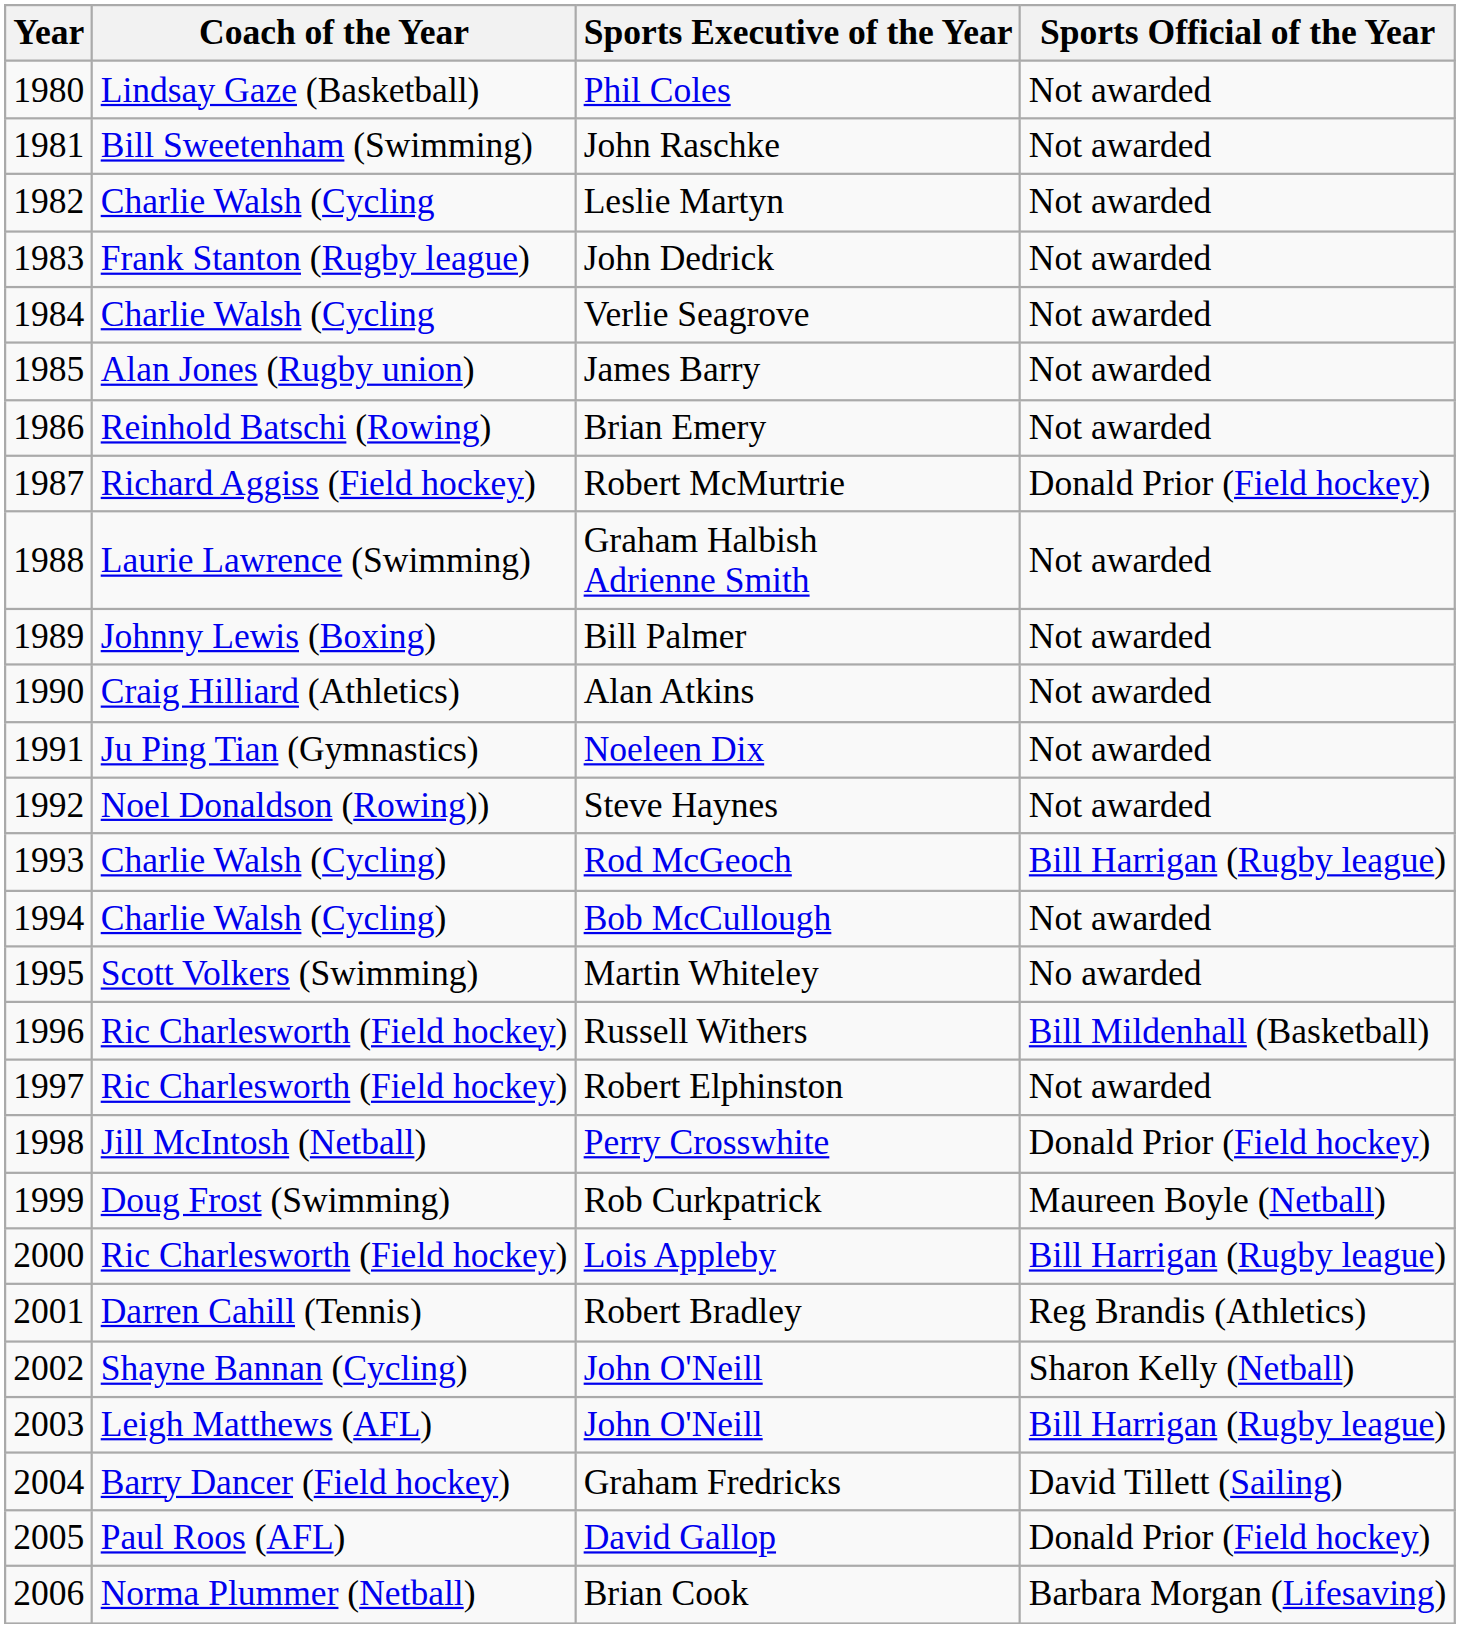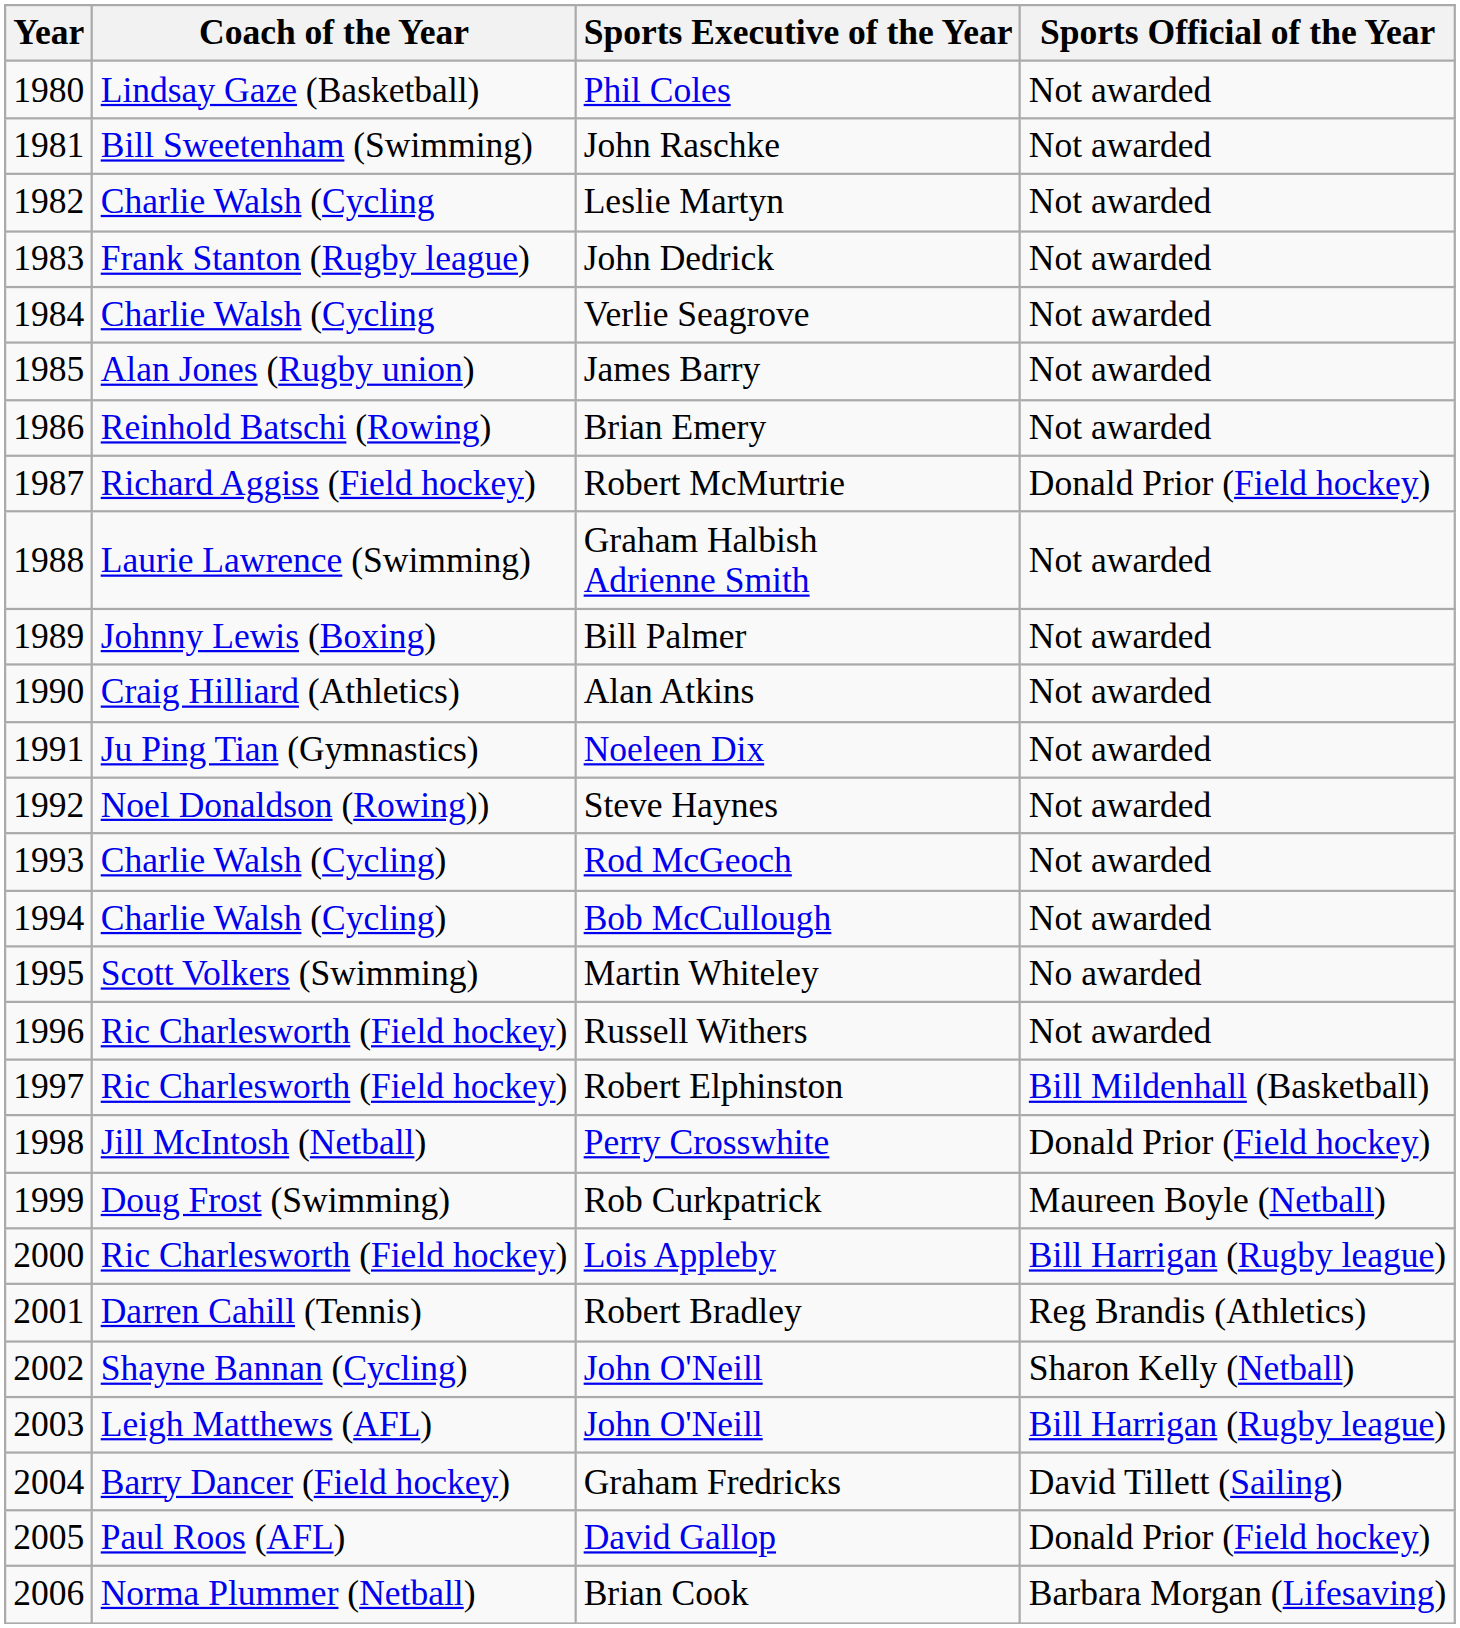 <table class="wikitable sortable">
 <tr>
 <th>Year</th>
 <th>Coach of the Year</th>
 <th>Sports Executive of the Year</th>
 <th>Sports Official of the Year</th>
 </tr>
 <tr>
 <td>1980</td>
 <td><a href='#'>Lindsay Gaze</a> (Basketball)</td>
 <td><a href='#'>Phil Coles</a></td>
 <td>Not awarded</td>
 </tr>
 <tr>
 <td>1981</td>
 <td><a href='#'>Bill Sweetenham</a> (Swimming)</td>
 <td>John Raschke</td>
 <td>Not awarded</td>
 </tr>
 <tr>
 <td>1982</td>
 <td><a href='#'>Charlie Walsh</a> (<a href='#'>Cycling</a></td>
 <td>Leslie Martyn</td>
 <td>Not awarded</td>
 </tr>
 <tr>
 <td>1983</td>
 <td><a href='#'>Frank Stanton</a> (<a href='#'>Rugby league</a>)</td>
 <td>John Dedrick</td>
 <td>Not awarded</td>
 </tr>
 <tr>
 <td>1984</td>
 <td><a href='#'>Charlie Walsh</a> (<a href='#'>Cycling</a></td>
 <td>Verlie Seagrove</td>
 <td>Not awarded</td>
 </tr>
 <tr>
 <td>1985</td>
 <td><a href='#'>Alan Jones</a> (<a href='#'>Rugby union</a>)</td>
 <td>James Barry</td>
 <td>Not awarded</td>
 </tr>
 <tr>
 <td>1986</td>
 <td><a href='#'>Reinhold Batschi</a> (<a href='#'>Rowing</a>)</td>
 <td>Brian Emery</td>
 <td>Not awarded</td>
 </tr>
 <tr>
 <td>1987</td>
 <td><a href='#'>Richard Aggiss</a> (<a href='#'>Field hockey</a>)</td>
 <td>Robert McMurtrie</td>
 <td>Donald Prior (<a href='#'>Field hockey</a>)</td>
 </tr>
 <tr>
 <td>1988</td>
 <td><a href='#'>Laurie Lawrence</a> (Swimming)</td>
 <td>Graham Halbish <br> <a href='#'>Adrienne Smith</a></td>
 <td>Not awarded</td>
 </tr>
 <tr>
 <td>1989</td>
 <td><a href='#'>Johnny Lewis</a> (<a href='#'>Boxing</a>)</td>
 <td>Bill Palmer</td>
 <td>Not awarded</td>
 </tr>
 <tr>
 <td>1990</td>
 <td><a href='#'>Craig Hilliard</a> (Athletics)</td>
 <td>Alan Atkins</td>
 <td>Not awarded</td>
 </tr>
 <tr>
 <td>1991</td>
 <td><a href='#'>Ju Ping Tian</a> (Gymnastics)</td>
 <td><a href='#'>Noeleen Dix</a></td>
 <td>Not awarded</td>
 </tr>
 <tr>
 <td>1992</td>
 <td><a href='#'>Noel Donaldson</a> (<a href='#'>Rowing</a>))</td>
 <td>Steve Haynes</td>
 <td>Not awarded</td>
 </tr>
 <tr>
 <td>1993</td>
 <td><a href='#'>Charlie Walsh</a> (<a href='#'>Cycling</a>)</td>
 <td><a href='#'>Rod McGeoch</a></td>
-<td><a href='#'>Bill Harrigan</a> (<a href='#'>Rugby league</a>)</td>
+<td>Not awarded</td>
 </tr>
 <tr>
 <td>1994</td>
 <td><a href='#'>Charlie Walsh</a> (<a href='#'>Cycling</a>)</td>
 <td><a href='#'>Bob McCullough</a></td>
 <td>Not awarded</td>
 </tr>
 <tr>
 <td>1995</td>
 <td><a href='#'>Scott Volkers</a> (Swimming)</td>
 <td>Martin Whiteley</td>
 <td>No awarded</td>
 </tr>
 <tr>
 <td>1996</td>
 <td><a href='#'>Ric Charlesworth</a> (<a href='#'>Field hockey</a>)</td>
 <td>Russell Withers</td>
-<td><a href='#'>Bill Mildenhall</a> (Basketball)</td>
+<td>Not awarded</td>
 </tr>
 <tr>
 <td>1997</td>
 <td><a href='#'>Ric Charlesworth</a> (<a href='#'>Field hockey</a>)</td>
 <td>Robert Elphinston</td>
-<td>Not awarded</td>
+<td><a href='#'>Bill Mildenhall</a> (Basketball)</td>
 </tr>
 <tr>
 <td>1998</td>
 <td><a href='#'>Jill McIntosh</a> (<a href='#'>Netball</a>)</td>
 <td><a href='#'>Perry Crosswhite</a></td>
 <td>Donald Prior (<a href='#'>Field hockey</a>)</td>
 </tr>
 <tr>
 <td>1999</td>
 <td><a href='#'>Doug Frost</a> (Swimming)</td>
 <td>Rob Curkpatrick</td>
 <td>Maureen Boyle (<a href='#'>Netball</a>)</td>
 </tr>
 <tr>
 <td>2000</td>
 <td><a href='#'>Ric Charlesworth</a> (<a href='#'>Field hockey</a>)</td>
 <td><a href='#'>Lois Appleby</a></td>
 <td><a href='#'>Bill Harrigan</a> (<a href='#'>Rugby league</a>)</td>
 </tr>
 <tr>
 <td>2001</td>
 <td><a href='#'>Darren Cahill</a> (Tennis)</td>
 <td>Robert Bradley</td>
 <td>Reg Brandis (Athletics)</td>
 </tr>
 <tr>
 <td>2002</td>
 <td><a href='#'>Shayne Bannan</a> (<a href='#'>Cycling</a>)</td>
 <td><a href='#'>John O'Neill</a></td>
 <td>Sharon Kelly (<a href='#'>Netball</a>)</td>
 </tr>
 <tr>
 <td>2003</td>
 <td><a href='#'>Leigh Matthews</a> (<a href='#'>AFL</a>)</td>
 <td><a href='#'>John O'Neill</a></td>
 <td><a href='#'>Bill Harrigan</a> (<a href='#'>Rugby league</a>)</td>
 </tr>
 <tr>
 <td>2004</td>
 <td><a href='#'>Barry Dancer</a> (<a href='#'>Field hockey</a>)</td>
 <td>Graham Fredricks</td>
 <td>David Tillett (<a href='#'>Sailing</a>)</td>
 </tr>
 <tr>
 <td>2005</td>
 <td><a href='#'>Paul Roos</a> (<a href='#'>AFL</a>)</td>
 <td><a href='#'>David Gallop</a></td>
 <td>Donald Prior (<a href='#'>Field hockey</a>)</td>
 </tr>
 <tr>
 <td>2006</td>
 <td><a href='#'>Norma Plummer</a> (<a href='#'>Netball</a>)</td>
 <td>Brian Cook</td>
 <td>Barbara Morgan (<a href='#'>Lifesaving</a>)</td>
 </tr>
 </table>
